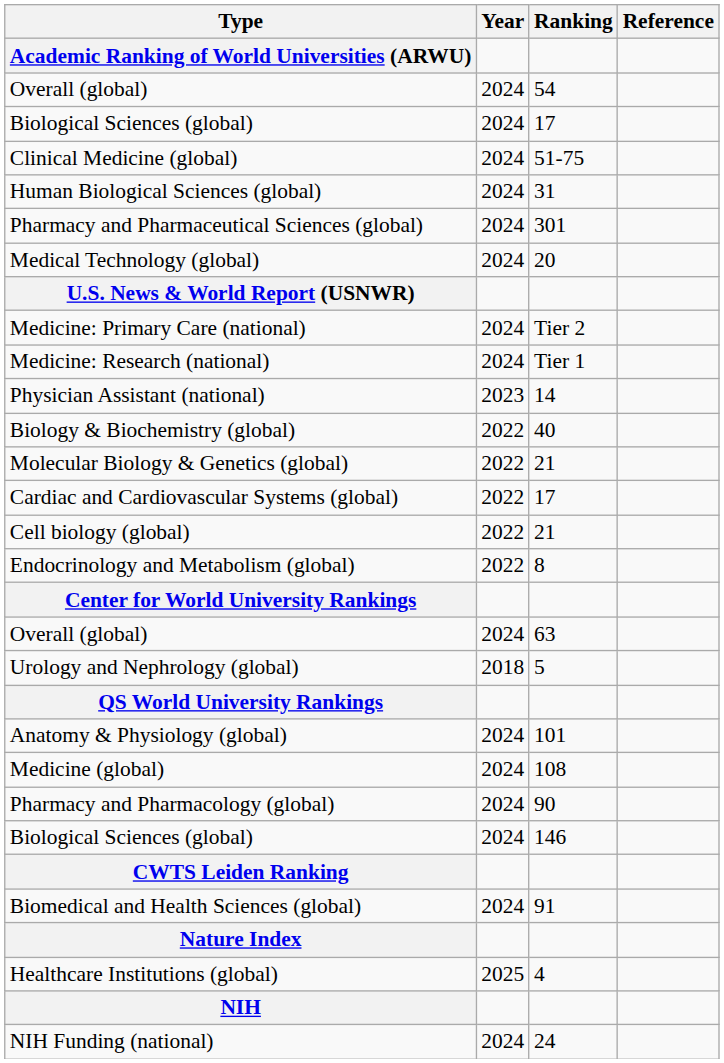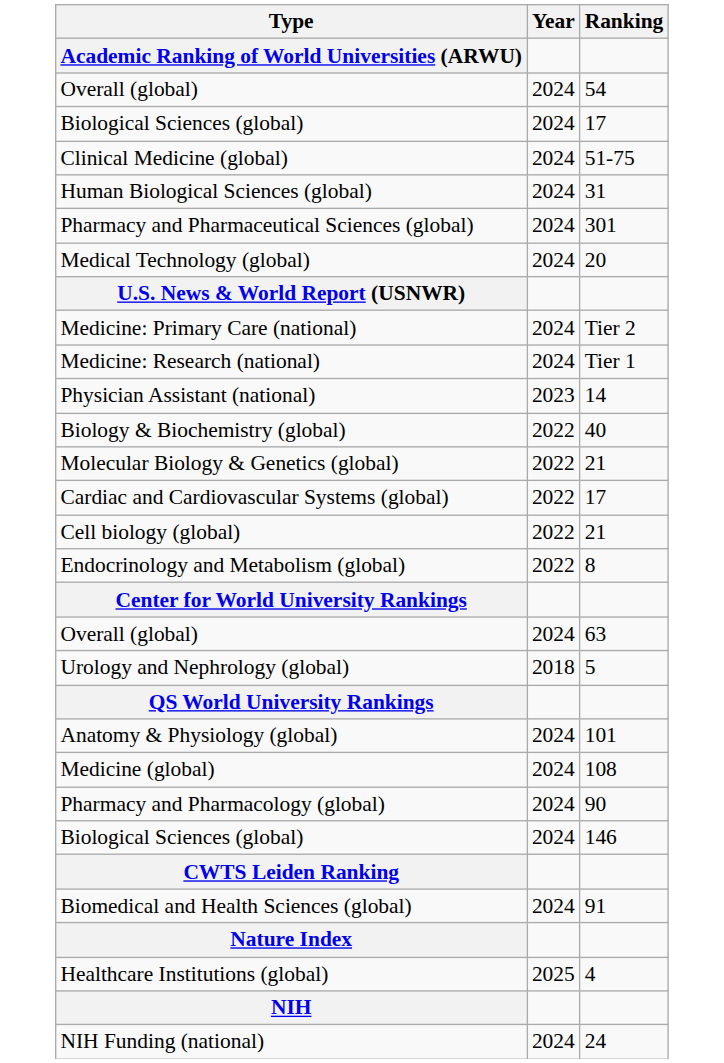 <table style=margin:auto; text-align:center; width:70%; class="wikitable sortable"; background:#FFCC99>
 <tr>
 <th>Type</th>
 <th>Year</th>
 <th>Ranking</th>
-<th>Reference</th>
 </tr>
 <tr>
 <th><a href='#'>Academic Ranking of World Universities</a> (ARWU)</th>
-<td></td>
 <td></td>
 <td></td>
 </tr>
 <tr>
 <td>Overall (global)</td>
 <td>2024</td>
 <td>54</td>
-<td></td>
 </tr>
 <tr>
 <td>Biological Sciences (global)</td>
 <td>2024</td>
 <td>17</td>
-<td></td>
 </tr>
 <tr>
 <td>Clinical Medicine (global)</td>
 <td>2024</td>
 <td>51-75</td>
-<td></td>
 </tr>
 <tr>
 <td>Human Biological Sciences (global)</td>
 <td>2024</td>
 <td>31</td>
-<td></td>
 </tr>
 <tr>
 <td>Pharmacy and Pharmaceutical Sciences (global)</td>
 <td>2024</td>
 <td>301</td>
-<td></td>
 </tr>
 <tr>
 <td>Medical Technology (global)</td>
 <td>2024</td>
 <td>20</td>
-<td></td>
 </tr>
 <tr>
 <th><a href='#'>U.S. News & World Report</a> (USNWR)</th>
-<td></td>
 <td></td>
 <td></td>
 </tr>
 <tr>
 <td>Medicine: Primary Care (national)</td>
 <td>2024</td>
 <td>Tier 2</td>
-<td></td>
 </tr>
 <tr>
 <td>Medicine: Research (national)</td>
 <td>2024</td>
 <td>Tier 1</td>
-<td></td>
 </tr>
 <tr>
 <td>Physician Assistant (national)</td>
 <td>2023</td>
 <td>14</td>
-<td></td>
 </tr>
 <tr>
 <td>Biology & Biochemistry (global)</td>
 <td>2022</td>
 <td>40</td>
-<td></td>
 </tr>
 <tr>
 <td>Molecular Biology & Genetics (global)</td>
 <td>2022</td>
 <td>21</td>
-<td></td>
 </tr>
 <tr>
 <td>Cardiac and Cardiovascular Systems (global)</td>
 <td>2022</td>
 <td>17</td>
-<td></td>
 </tr>
 <tr>
 <td>Cell biology (global)</td>
 <td>2022</td>
 <td>21</td>
-<td></td>
 </tr>
 <tr>
 <td>Endocrinology and Metabolism (global)</td>
 <td>2022</td>
 <td>8</td>
-<td></td>
 </tr>
 <tr>
 <th><a href='#'>Center for World University Rankings</a></th>
-<td></td>
 <td></td>
 <td></td>
 </tr>
 <tr>
 <td>Overall (global)</td>
 <td>2024</td>
 <td>63</td>
-<td></td>
 </tr>
 <tr>
 <td>Urology and Nephrology (global)</td>
 <td>2018</td>
 <td>5</td>
-<td></td>
 </tr>
 <tr>
 <th><a href='#'>QS World University Rankings</a></th>
-<td></td>
 <td></td>
 <td></td>
 </tr>
 <tr>
 <td>Anatomy & Physiology (global)</td>
 <td>2024</td>
 <td>101</td>
-<td></td>
 </tr>
 <tr>
 <td>Medicine (global)</td>
 <td>2024</td>
 <td>108</td>
-<td></td>
 </tr>
 <tr>
 <td>Pharmacy and Pharmacology (global)</td>
 <td>2024</td>
 <td>90</td>
-<td></td>
 </tr>
 <tr>
 <td>Biological Sciences (global)</td>
 <td>2024</td>
 <td>146</td>
-<td></td>
 </tr>
 <tr>
 <th><a href='#'>CWTS Leiden Ranking</a></th>
-<td></td>
 <td></td>
 <td></td>
 </tr>
 <tr>
 <td>Biomedical and Health Sciences (global)</td>
 <td>2024</td>
 <td>91</td>
-<td></td>
 </tr>
 <tr>
 <th><a href='#'>Nature Index</a></th>
-<td></td>
 <td></td>
 <td></td>
 </tr>
 <tr>
 <td>Healthcare Institutions (global)</td>
 <td>2025</td>
 <td>4</td>
-<td></td>
 </tr>
 <tr>
 <th><a href='#'>NIH</a></th>
-<td></td>
 <td></td>
 <td></td>
 </tr>
 <tr>
 <td>NIH Funding (national)</td>
 <td>2024</td>
 <td>24</td>
-<td></td>
 </tr>
 </table>
